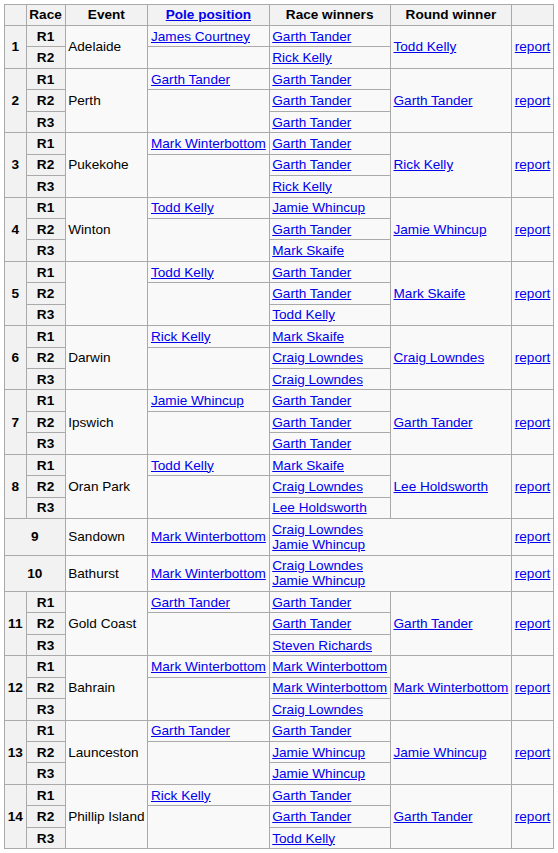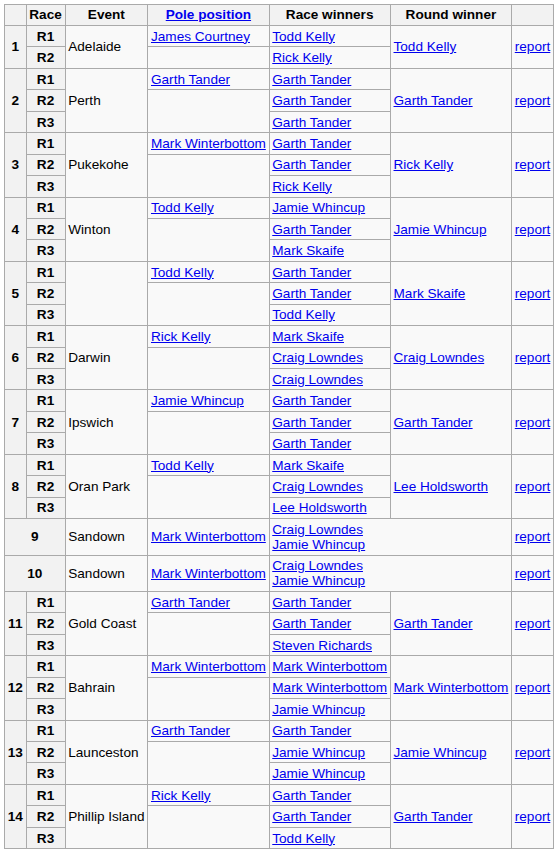 <table class="wikitable" style=font-size:85%;>
 <tr>
 <th></th>
 <th>Race</th>
 <th>Event</th>
 <th><a href='#'>Pole position</a></th>
 <th>Race winners</th>
 <th>Round winner</th>
 <th></th>
 </tr>
 <tr>
 <th rowspan=2>1</th>
 <th>R1</th>
 <td rowspan=2>Adelaide</td>
 <td> <a href='#'>James Courtney</a></td>
-<td> <a href='#'>Garth Tander</a></td>
+<td> <a href='#'>Todd Kelly</a></td>
 <td rowspan=2> <a href='#'>Todd Kelly</a><br></td>
 <td rowspan=2><a href='#'>report</a></td>
 </tr>
 <tr>
 <th>R2</th>
 <td></td>
 <td> <a href='#'>Rick Kelly</a></td>
 </tr>
 <tr>
 <th rowspan=3>2</th>
 <th>R1</th>
 <td rowspan=3>Perth</td>
 <td> <a href='#'>Garth Tander</a></td>
 <td> <a href='#'>Garth Tander</a></td>
 <td rowspan=3> <a href='#'>Garth Tander</a><br></td>
 <td rowspan=3><a href='#'>report</a></td>
 </tr>
 <tr>
 <th>R2</th>
 <td rowspan=2></td>
 <td> <a href='#'>Garth Tander</a></td>
 </tr>
 <tr>
 <th>R3</th>
 <td> <a href='#'>Garth Tander</a></td>
 </tr>
 <tr>
 <th rowspan=3>3</th>
 <th>R1</th>
 <td rowspan=3>Pukekohe</td>
 <td> <a href='#'>Mark Winterbottom</a></td>
 <td> <a href='#'>Garth Tander</a></td>
 <td rowspan=3> <a href='#'>Rick Kelly</a><br></td>
 <td rowspan=3><a href='#'>report</a></td>
 </tr>
 <tr>
 <th>R2</th>
 <td rowspan=2></td>
 <td> <a href='#'>Garth Tander</a></td>
 </tr>
 <tr>
 <th>R3</th>
 <td> <a href='#'>Rick Kelly</a></td>
 </tr>
 <tr>
 <th rowspan=3>4</th>
 <th>R1</th>
 <td rowspan=3>Winton</td>
 <td> <a href='#'>Todd Kelly</a></td>
 <td> <a href='#'>Jamie Whincup</a></td>
 <td rowspan=3> <a href='#'>Jamie Whincup</a><br></td>
 <td rowspan=3><a href='#'>report</a></td>
 </tr>
 <tr>
 <th>R2</th>
 <td rowspan=2></td>
 <td> <a href='#'>Garth Tander</a></td>
 </tr>
 <tr>
 <th>R3</th>
 <td> <a href='#'>Mark Skaife</a></td>
 </tr>
 <tr>
 <th rowspan=3>5</th>
 <th>R1</th>
 <td rowspan=3></td>
 <td> <a href='#'>Todd Kelly</a></td>
 <td> <a href='#'>Garth Tander</a></td>
 <td rowspan=3> <a href='#'>Mark Skaife</a><br></td>
 <td rowspan=3><a href='#'>report</a></td>
 </tr>
 <tr>
 <th>R2</th>
 <td rowspan=2></td>
 <td> <a href='#'>Garth Tander</a></td>
 </tr>
 <tr>
 <th>R3</th>
 <td> <a href='#'>Todd Kelly</a></td>
 </tr>
 <tr>
 <th rowspan=3>6</th>
 <th>R1</th>
 <td rowspan=3>Darwin</td>
 <td> <a href='#'>Rick Kelly</a></td>
 <td> <a href='#'>Mark Skaife</a></td>
 <td rowspan=3> <a href='#'>Craig Lowndes</a><br></td>
 <td rowspan=3><a href='#'>report</a></td>
 </tr>
 <tr>
 <th>R2</th>
 <td rowspan=2></td>
 <td> <a href='#'>Craig Lowndes</a></td>
 </tr>
 <tr>
 <th>R3</th>
 <td> <a href='#'>Craig Lowndes</a></td>
 </tr>
 <tr>
 <th rowspan=3>7</th>
 <th>R1</th>
 <td rowspan=3>Ipswich</td>
 <td> <a href='#'>Jamie Whincup</a></td>
 <td> <a href='#'>Garth Tander</a></td>
 <td rowspan=3> <a href='#'>Garth Tander</a><br></td>
 <td rowspan=3><a href='#'>report</a></td>
 </tr>
 <tr>
 <th>R2</th>
 <td rowspan=2></td>
 <td> <a href='#'>Garth Tander</a></td>
 </tr>
 <tr>
 <th>R3</th>
 <td> <a href='#'>Garth Tander</a></td>
 </tr>
 <tr>
 <th rowspan=3>8</th>
 <th>R1</th>
 <td rowspan=3>Oran Park</td>
 <td> <a href='#'>Todd Kelly</a></td>
 <td> <a href='#'>Mark Skaife</a></td>
 <td rowspan=3> <a href='#'>Lee Holdsworth</a><br></td>
 <td rowspan=3><a href='#'>report</a></td>
 </tr>
 <tr>
 <th>R2</th>
 <td rowspan=2></td>
 <td> <a href='#'>Craig Lowndes</a></td>
 </tr>
 <tr>
 <th>R3</th>
 <td> <a href='#'>Lee Holdsworth</a></td>
 </tr>
 <tr>
 <th colspan=2>9</th>
 <td>Sandown</td>
 <td> <a href='#'>Mark Winterbottom</a></td>
 <td colspan=2> <a href='#'>Craig Lowndes</a><br> <a href='#'>Jamie Whincup</a><br></td>
 <td><a href='#'>report</a></td>
 </tr>
 <tr>
 <th colspan=2>10</th>
-<td>Bathurst</td>
+<td>Sandown</td>
 <td> <a href='#'>Mark Winterbottom</a></td>
 <td colspan=2> <a href='#'>Craig Lowndes</a><br> <a href='#'>Jamie Whincup</a><br></td>
 <td><a href='#'>report</a></td>
 </tr>
 <tr>
 <th rowspan=3>11</th>
 <th>R1</th>
 <td rowspan=3>Gold Coast</td>
 <td> <a href='#'>Garth Tander</a></td>
 <td> <a href='#'>Garth Tander</a></td>
 <td rowspan=3> <a href='#'>Garth Tander</a><br></td>
 <td rowspan=3><a href='#'>report</a></td>
 </tr>
 <tr>
 <th>R2</th>
 <td rowspan=2></td>
 <td> <a href='#'>Garth Tander</a></td>
 </tr>
 <tr>
 <th>R3</th>
 <td> <a href='#'>Steven Richards</a></td>
 </tr>
 <tr>
 <th rowspan=3>12</th>
 <th>R1</th>
 <td rowspan=3>Bahrain</td>
 <td> <a href='#'>Mark Winterbottom</a></td>
 <td> <a href='#'>Mark Winterbottom</a></td>
 <td rowspan=3> <a href='#'>Mark Winterbottom</a><br></td>
 <td rowspan=3><a href='#'>report</a></td>
 </tr>
 <tr>
 <th>R2</th>
 <td rowspan=2></td>
 <td> <a href='#'>Mark Winterbottom</a></td>
 </tr>
 <tr>
 <th>R3</th>
-<td> <a href='#'>Craig Lowndes</a></td>
+<td> <a href='#'>Jamie Whincup</a></td>
 </tr>
 <tr>
 <th rowspan=3>13</th>
 <th>R1</th>
 <td rowspan=3>Launceston</td>
 <td> <a href='#'>Garth Tander</a></td>
 <td> <a href='#'>Garth Tander</a></td>
 <td rowspan=3> <a href='#'>Jamie Whincup</a><br></td>
 <td rowspan=3><a href='#'>report</a></td>
 </tr>
 <tr>
 <th>R2</th>
 <td rowspan=2></td>
 <td> <a href='#'>Jamie Whincup</a></td>
 </tr>
 <tr>
 <th>R3</th>
 <td> <a href='#'>Jamie Whincup</a></td>
 </tr>
 <tr>
 <th rowspan=3>14</th>
 <th>R1</th>
 <td rowspan=3>Phillip Island</td>
 <td> <a href='#'>Rick Kelly</a></td>
 <td> <a href='#'>Garth Tander</a></td>
 <td rowspan=3> <a href='#'>Garth Tander</a><br></td>
 <td rowspan=3><a href='#'>report</a></td>
 </tr>
 <tr>
 <th>R2</th>
 <td rowspan=2></td>
 <td> <a href='#'>Garth Tander</a></td>
 </tr>
 <tr>
 <th>R3</th>
 <td> <a href='#'>Todd Kelly</a></td>
 </tr>
 </table>
